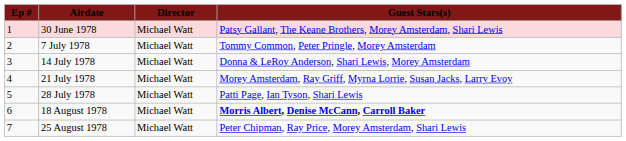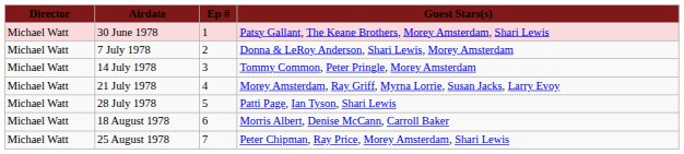 <table class="wikitable" width=60%>
 <tr>
+<th style="background-color: #801818"><span>Director</span></th>
+<th style="background-color: #801818"><span>Airdate</span></th>
 <th style="background-color: #801818"><span>Ep #</span></th>
-<th style="background-color: #801818"><span>Airdate</span></th>
-<th style="background-color: #801818"><span>Director</span></th>
 <th style="background-color: #801818"><span>Guest Stars(s)</span></th>
 </tr>
 <tr style="background-color: #FADADD;" |>
+<td>Michael Watt</td>
+<td>30 June 1978</td>
 <td>1</td>
-<td>30 June 1978</td>
-<td>Michael Watt</td>
 <td><a href='#'>Patsy Gallant</a>, <a href='#'>The Keane Brothers</a>, <a href='#'>Morey Amsterdam</a>, <a href='#'>Shari Lewis</a></td>
 </tr>
 <tr>
+<td>Michael Watt</td>
+<td>7 July 1978</td>
 <td>2</td>
-<td>7 July 1978</td>
+<td><a href='#'>Donna & LeRoy Anderson</a>, <a href='#'>Shari Lewis</a>, <a href='#'>Morey Amsterdam</a></td>
+</tr>
+<tr>
 <td>Michael Watt</td>
+<td>14 July 1978</td>
+<td>3</td>
 <td><a href='#'>Tommy Common</a>, <a href='#'>Peter Pringle</a>, <a href='#'>Morey Amsterdam</a></td>
 </tr>
 <tr>
-<td>3</td>
-<td>14 July 1978</td>
 <td>Michael Watt</td>
-<td><a href='#'>Donna & LeRoy Anderson</a>, <a href='#'>Shari Lewis</a>, <a href='#'>Morey Amsterdam</a></td>
-</tr>
-<tr>
+<td>21 July 1978</td>
 <td>4</td>
-<td>21 July 1978</td>
-<td>Michael Watt</td>
 <td><a href='#'>Morey Amsterdam</a>, <a href='#'>Ray Griff</a>, <a href='#'>Myrna Lorrie</a>, <a href='#'>Susan Jacks</a>, <a href='#'>Larry Evoy</a></td>
 </tr>
 <tr>
+<td>Michael Watt</td>
+<td>28 July 1978</td>
 <td>5</td>
-<td>28 July 1978</td>
-<td>Michael Watt</td>
 <td><a href='#'>Patti Page</a>, <a href='#'>Ian Tyson</a>, <a href='#'>Shari Lewis</a></td>
 </tr>
 <tr>
+<td>Michael Watt</td>
+<td>18 August 1978</td>
 <td>6</td>
-<td>18 August 1978</td>
-<td>Michael Watt</td>
-<td><strong><a href='#'>Morris Albert</a>, <a href='#'>Denise McCann</a>, <a href='#'>Carroll Baker</a></strong></td>
+<td><a href='#'>Morris Albert</a>, <a href='#'>Denise McCann</a>, <a href='#'>Carroll Baker</a></td>
 </tr>
 <tr>
+<td>Michael Watt</td>
+<td>25 August 1978</td>
 <td>7</td>
-<td>25 August 1978</td>
-<td>Michael Watt</td>
 <td><a href='#'>Peter Chipman</a>, <a href='#'>Ray Price</a>, <a href='#'>Morey Amsterdam</a>, <a href='#'>Shari Lewis</a></td>
 </tr>
 </table>
